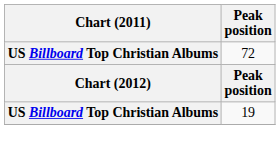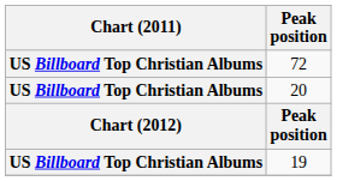 <table class="wikitable sortable plainrowheaders" style="text-align:center;">
 <tr>
 <th>Chart (2011)</th>
 <th>Peak<br>position</th>
 </tr>
 <tr>
 <th scope="row">US <a href='#'><em>Billboard</em></a> Top Christian Albums</th>
 <td>72</td>
+</tr>
+<tr>
+<th scope="row">US <a href='#'><em>Billboard</em></a> Top Christian Albums</th>
+<td>20</td>
 </tr>
 <tr>
 <th>Chart (2012)</th>
 <th>Peak<br>position</th>
 </tr>
 <tr>
 <th scope="row">US <a href='#'><em>Billboard</em></a> Top Christian Albums</th>
 <td>19</td>
 </tr>
 <tr>
 </tr>
 </table>
